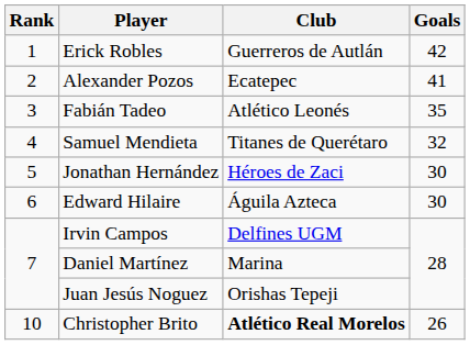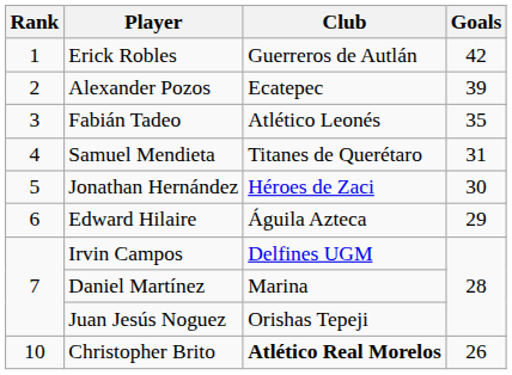 <table class="wikitable">
 <tr>
 <th>Rank</th>
 <th>Player</th>
 <th>Club</th>
 <th>Goals</th>
 </tr>
 <tr>
 <td align=center rowspan=1>1</td>
 <td> Erick Robles</td>
 <td>Guerreros de Autlán</td>
 <td align=center rowspan=1>42</td>
 </tr>
 <tr>
 <td align=center rowspan=1>2</td>
 <td> Alexander Pozos</td>
 <td>Ecatepec</td>
-<td align=center rowspan=1>41</td>
+<td align=center rowspan=1>39</td>
 </tr>
 <tr>
 <td align=center rowspan=1>3</td>
 <td> Fabián Tadeo</td>
 <td>Atlético Leonés</td>
 <td align=center rowspan=1>35</td>
 </tr>
 <tr>
 <td align=center rowspan=1>4</td>
 <td> Samuel Mendieta</td>
 <td>Titanes de Querétaro</td>
-<td align=center rowspan=1>32</td>
+<td align=center rowspan=1>31</td>
 </tr>
 <tr>
 <td align=center rowspan=1>5</td>
 <td> Jonathan Hernández</td>
 <td><a href='#'>Héroes de Zaci</a></td>
 <td align=center rowspan=1>30</td>
 </tr>
 <tr>
 <td align=center rowspan=1>6</td>
 <td> Edward Hilaire</td>
 <td>Águila Azteca</td>
-<td align=center rowspan=1>30</td>
+<td align=center rowspan=1>29</td>
 </tr>
 <tr>
 <td align=center rowspan=3>7</td>
 <td> Irvin Campos</td>
 <td><a href='#'>Delfines UGM</a></td>
 <td align=center rowspan=3>28</td>
 </tr>
 <tr>
 <td> Daniel Martínez</td>
 <td>Marina</td>
 </tr>
 <tr>
 <td> Juan Jesús Noguez</td>
 <td>Orishas Tepeji</td>
 </tr>
 <tr>
 <td align=center rowspan=1>10</td>
 <td> Christopher Brito</td>
 <td><strong>Atlético Real Morelos</strong></td>
 <td align=center rowspan=1>26</td>
 </tr>
 </table>
